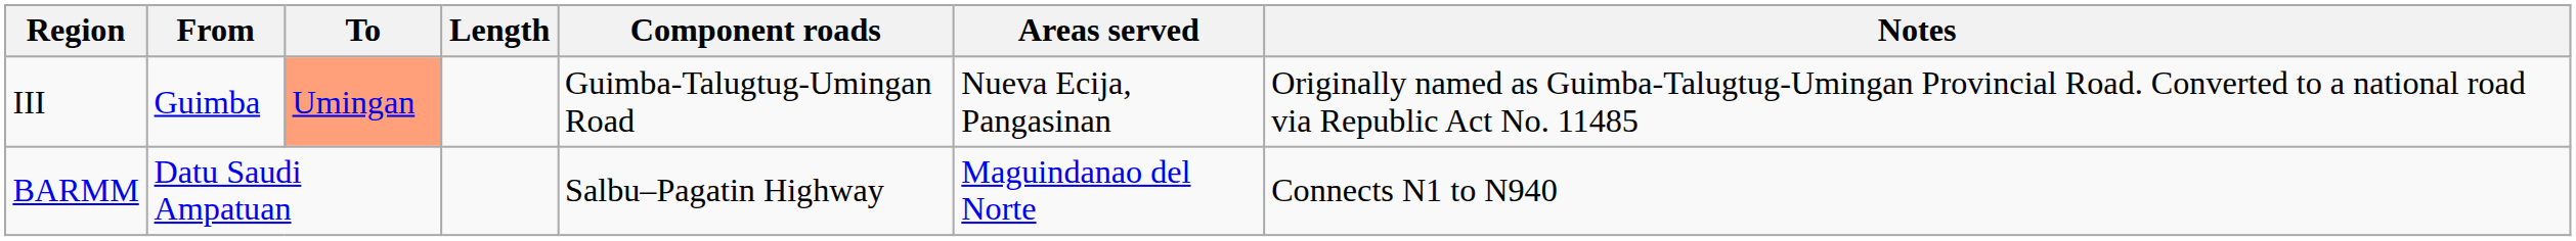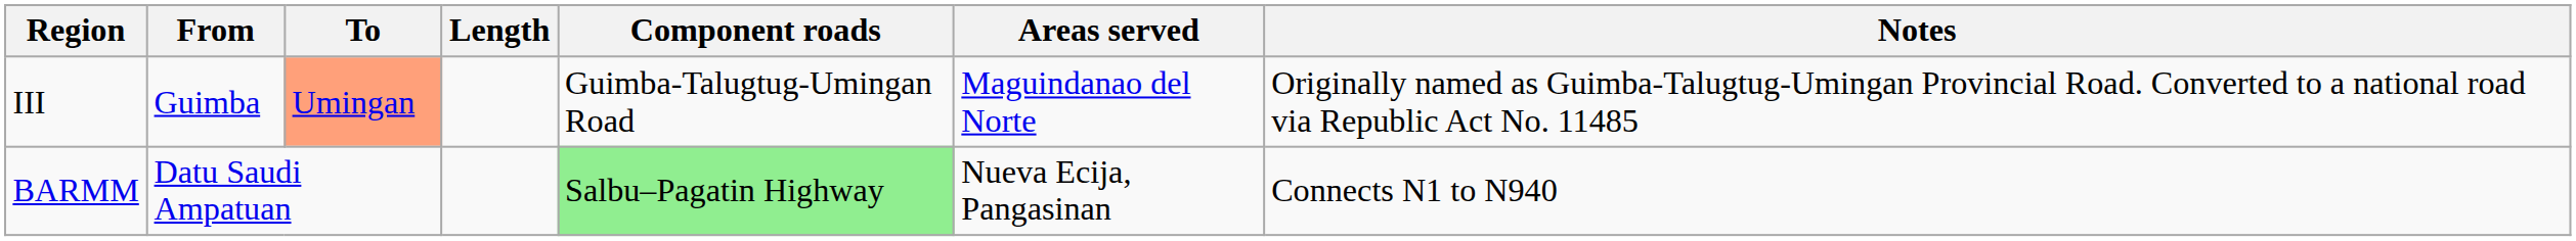 <table class="wikitable sortable">
 <tr>
 <th>Region</th>
 <th class="unsortable">From</th>
 <th class="unsortable">To</th>
 <th>Length</th>
 <th class="unsortable">Component roads</th>
 <th class="unsortable">Areas served</th>
 <th class="unsortable">Notes</th>
 </tr>
 <tr>
 <td>III</td>
 <td><a href='#'>Guimba</a></td>
 <td style="background: lightsalmon;"><a href='#'>Umingan</a></td>
 <td></td>
 <td>Guimba-Talugtug-Umingan Road</td>
-<td>Nueva Ecija, Pangasinan</td>
+<td><a href='#'>Maguindanao del Norte</a></td>
 <td>Originally named as Guimba-Talugtug-Umingan Provincial Road. Converted to a national road via Republic Act No. 11485</td>
 </tr>
 <tr>
 <td><a href='#'>BARMM</a></td>
 <td colspan="2"><a href='#'>Datu Saudi Ampatuan</a></td>
 <td></td>
-<td>Salbu–Pagatin Highway</td>
-<td><a href='#'>Maguindanao del Norte</a></td>
+<td style="background: lightgreen;">Salbu–Pagatin Highway</td>
+<td>Nueva Ecija, Pangasinan</td>
 <td>Connects N1 to N940</td>
 </tr>
 </table>
